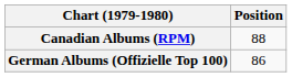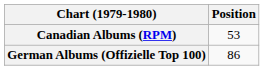 <table class="wikitable plainrowheaders" style="text-align:center">
 <tr>
 <th scope="col">Chart (1979-1980)</th>
 <th scope="col">Position</th>
 </tr>
 <tr>
 <th scope="row">Canadian Albums (<a href='#'>RPM</a>)</th>
-<td>88</td>
+<td>53</td>
 </tr>
 <tr>
 <th scope="row">German Albums (Offizielle Top 100)</th>
 <td>86</td>
 </tr>
 </table>
